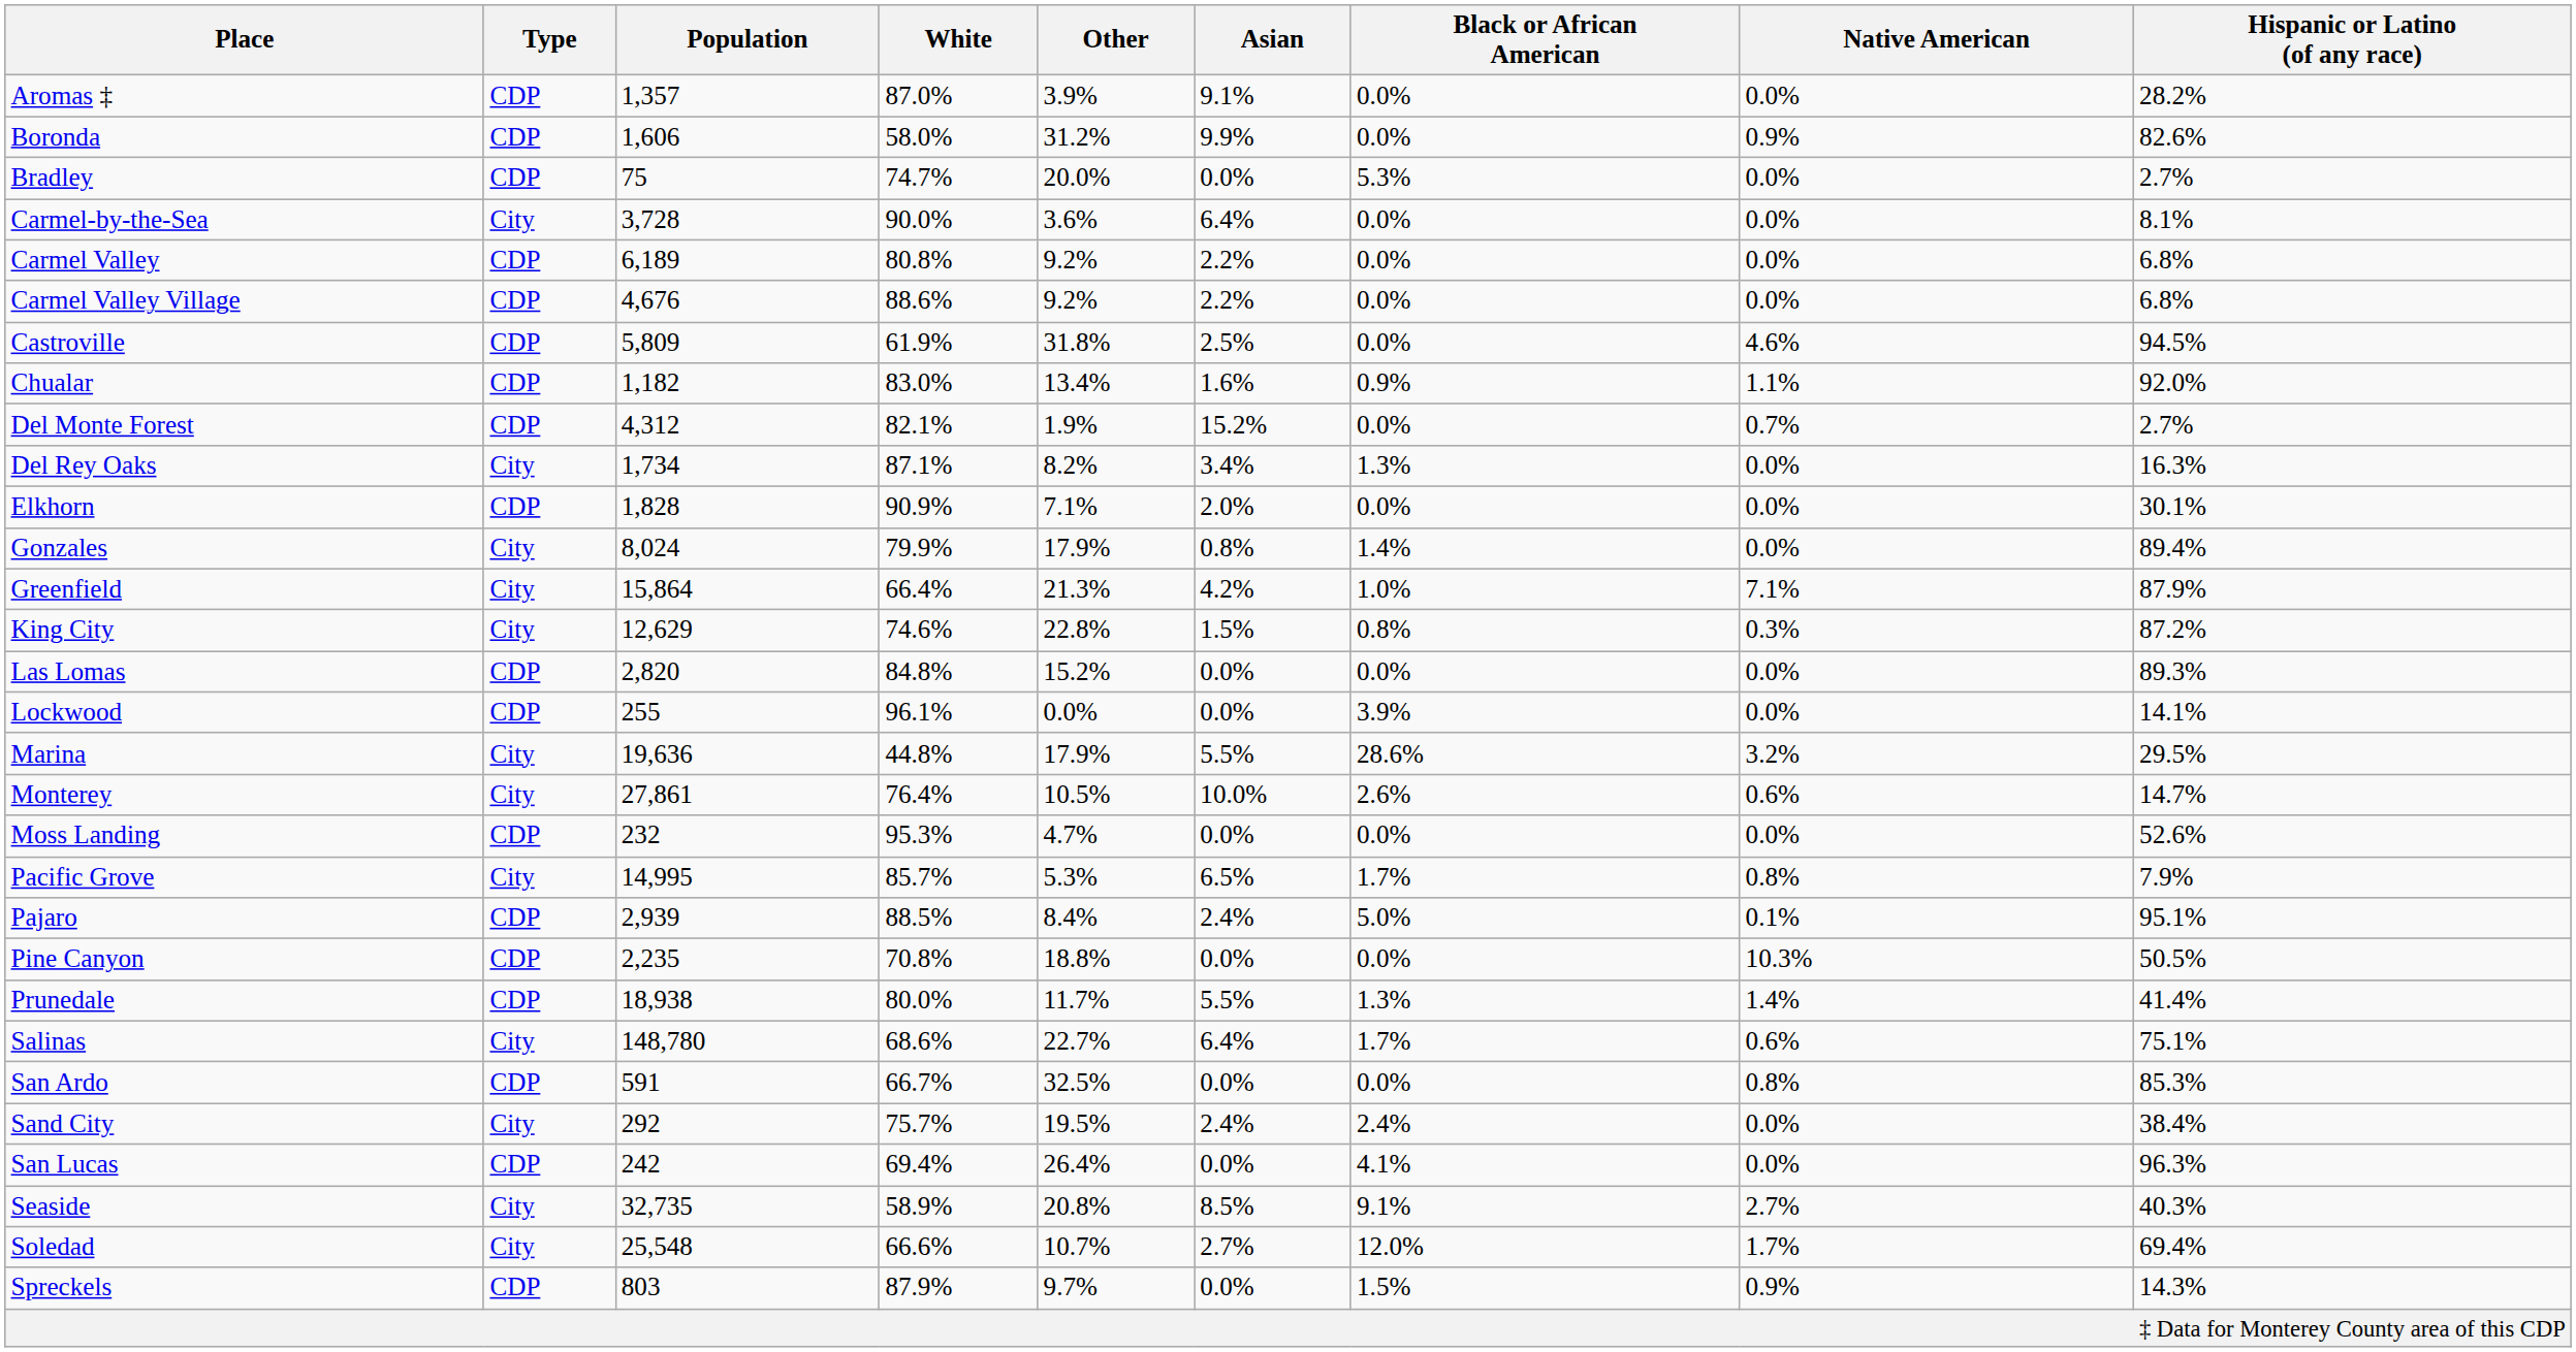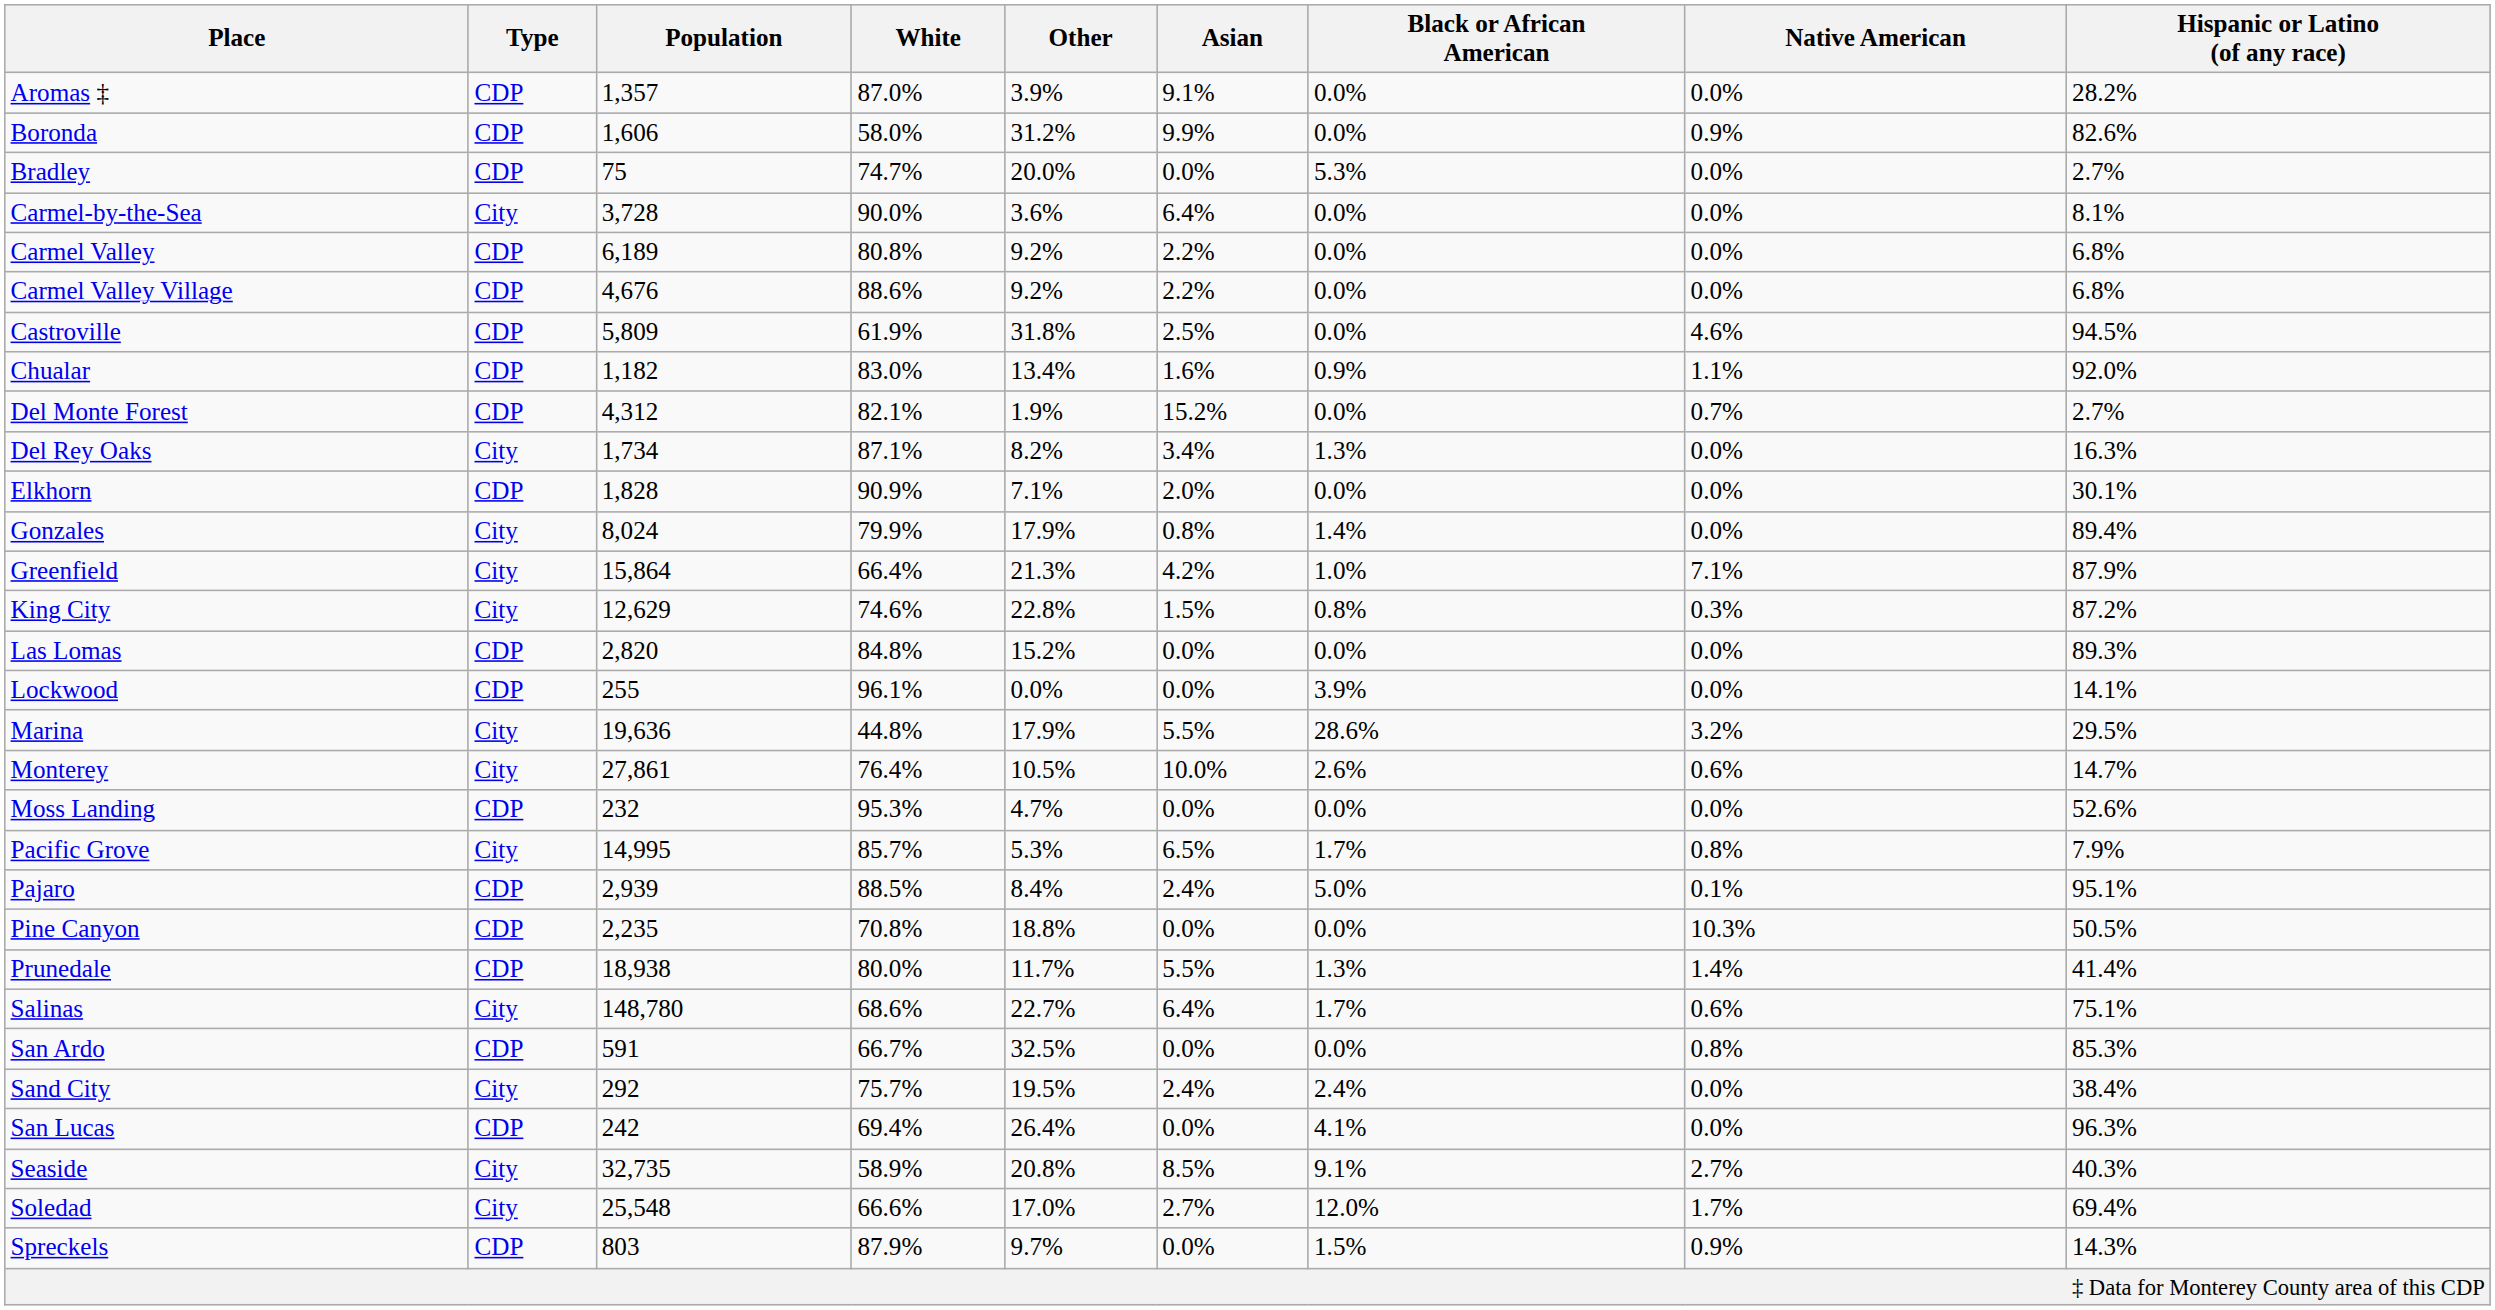 <table class="wikitable collapsible collapsed sortable" style="width: 100%;">
 <tr>
 <th>Place</th>
 <th>Type</th>
 <th data-sort-type="number">Population</th>
 <th data-sort-type="number">White</th>
 <th data-sort-type="number">Other<br></th>
 <th data-sort-type="number">Asian</th>
 <th data-sort-type="number">Black or African<br>American</th>
 <th data-sort-type="number">Native American<br></th>
 <th data-sort-type="number">Hispanic or Latino<br>(of any race)</th>
 </tr>
 <tr>
 <td><a href='#'>Aromas</a> ‡</td>
 <td><a href='#'>CDP</a></td>
 <td>1,357</td>
 <td>87.0%</td>
 <td>3.9%</td>
 <td>9.1%</td>
 <td>0.0%</td>
 <td>0.0%</td>
 <td>28.2%</td>
 </tr>
 <tr>
 <td><a href='#'>Boronda</a></td>
 <td><a href='#'>CDP</a></td>
 <td>1,606</td>
 <td>58.0%</td>
 <td>31.2%</td>
 <td>9.9%</td>
 <td>0.0%</td>
 <td>0.9%</td>
 <td>82.6%</td>
 </tr>
 <tr>
 <td><a href='#'>Bradley</a></td>
 <td><a href='#'>CDP</a></td>
 <td>75</td>
 <td>74.7%</td>
 <td>20.0%</td>
 <td>0.0%</td>
 <td>5.3%</td>
 <td>0.0%</td>
 <td>2.7%</td>
 </tr>
 <tr>
 <td><a href='#'>Carmel-by-the-Sea</a></td>
 <td><a href='#'>City</a></td>
 <td>3,728</td>
 <td>90.0%</td>
 <td>3.6%</td>
 <td>6.4%</td>
 <td>0.0%</td>
 <td>0.0%</td>
 <td>8.1%</td>
 </tr>
 <tr>
 <td><a href='#'>Carmel Valley</a></td>
 <td><a href='#'>CDP</a></td>
 <td>6,189</td>
 <td>80.8%</td>
 <td>9.2%</td>
 <td>2.2%</td>
 <td>0.0%</td>
 <td>0.0%</td>
 <td>6.8%</td>
 </tr>
 <tr>
 <td><a href='#'>Carmel Valley Village</a></td>
 <td><a href='#'>CDP</a></td>
 <td>4,676</td>
 <td>88.6%</td>
 <td>9.2%</td>
 <td>2.2%</td>
 <td>0.0%</td>
 <td>0.0%</td>
 <td>6.8%</td>
 </tr>
 <tr>
 <td><a href='#'>Castroville</a></td>
 <td><a href='#'>CDP</a></td>
 <td>5,809</td>
 <td>61.9%</td>
 <td>31.8%</td>
 <td>2.5%</td>
 <td>0.0%</td>
 <td>4.6%</td>
 <td>94.5%</td>
 </tr>
 <tr>
 <td><a href='#'>Chualar</a></td>
 <td><a href='#'>CDP</a></td>
 <td>1,182</td>
 <td>83.0%</td>
 <td>13.4%</td>
 <td>1.6%</td>
 <td>0.9%</td>
 <td>1.1%</td>
 <td>92.0%</td>
 </tr>
 <tr>
 <td><a href='#'>Del Monte Forest</a></td>
 <td><a href='#'>CDP</a></td>
 <td>4,312</td>
 <td>82.1%</td>
 <td>1.9%</td>
 <td>15.2%</td>
 <td>0.0%</td>
 <td>0.7%</td>
 <td>2.7%</td>
 </tr>
 <tr>
 <td><a href='#'>Del Rey Oaks</a></td>
 <td><a href='#'>City</a></td>
 <td>1,734</td>
 <td>87.1%</td>
 <td>8.2%</td>
 <td>3.4%</td>
 <td>1.3%</td>
 <td>0.0%</td>
 <td>16.3%</td>
 </tr>
 <tr>
 <td><a href='#'>Elkhorn</a></td>
 <td><a href='#'>CDP</a></td>
 <td>1,828</td>
 <td>90.9%</td>
 <td>7.1%</td>
 <td>2.0%</td>
 <td>0.0%</td>
 <td>0.0%</td>
 <td>30.1%</td>
 </tr>
 <tr>
 <td><a href='#'>Gonzales</a></td>
 <td><a href='#'>City</a></td>
 <td>8,024</td>
 <td>79.9%</td>
 <td>17.9%</td>
 <td>0.8%</td>
 <td>1.4%</td>
 <td>0.0%</td>
 <td>89.4%</td>
 </tr>
 <tr>
 <td><a href='#'>Greenfield</a></td>
 <td><a href='#'>City</a></td>
 <td>15,864</td>
 <td>66.4%</td>
 <td>21.3%</td>
 <td>4.2%</td>
 <td>1.0%</td>
 <td>7.1%</td>
 <td>87.9%</td>
 </tr>
 <tr>
 <td><a href='#'>King City</a></td>
 <td><a href='#'>City</a></td>
 <td>12,629</td>
 <td>74.6%</td>
 <td>22.8%</td>
 <td>1.5%</td>
 <td>0.8%</td>
 <td>0.3%</td>
 <td>87.2%</td>
 </tr>
 <tr>
 <td><a href='#'>Las Lomas</a></td>
 <td><a href='#'>CDP</a></td>
 <td>2,820</td>
 <td>84.8%</td>
 <td>15.2%</td>
 <td>0.0%</td>
 <td>0.0%</td>
 <td>0.0%</td>
 <td>89.3%</td>
 </tr>
 <tr>
 <td><a href='#'>Lockwood</a></td>
 <td><a href='#'>CDP</a></td>
 <td>255</td>
 <td>96.1%</td>
 <td>0.0%</td>
 <td>0.0%</td>
 <td>3.9%</td>
 <td>0.0%</td>
 <td>14.1%</td>
 </tr>
 <tr>
 <td><a href='#'>Marina</a></td>
 <td><a href='#'>City</a></td>
 <td>19,636</td>
 <td>44.8%</td>
 <td>17.9%</td>
 <td>5.5%</td>
 <td>28.6%</td>
 <td>3.2%</td>
 <td>29.5%</td>
 </tr>
 <tr>
 <td><a href='#'>Monterey</a></td>
 <td><a href='#'>City</a></td>
 <td>27,861</td>
 <td>76.4%</td>
 <td>10.5%</td>
 <td>10.0%</td>
 <td>2.6%</td>
 <td>0.6%</td>
 <td>14.7%</td>
 </tr>
 <tr>
 <td><a href='#'>Moss Landing</a></td>
 <td><a href='#'>CDP</a></td>
 <td>232</td>
 <td>95.3%</td>
 <td>4.7%</td>
 <td>0.0%</td>
 <td>0.0%</td>
 <td>0.0%</td>
 <td>52.6%</td>
 </tr>
 <tr>
 <td><a href='#'>Pacific Grove</a></td>
 <td><a href='#'>City</a></td>
 <td>14,995</td>
 <td>85.7%</td>
 <td>5.3%</td>
 <td>6.5%</td>
 <td>1.7%</td>
 <td>0.8%</td>
 <td>7.9%</td>
 </tr>
 <tr>
 <td><a href='#'>Pajaro</a></td>
 <td><a href='#'>CDP</a></td>
 <td>2,939</td>
 <td>88.5%</td>
 <td>8.4%</td>
 <td>2.4%</td>
 <td>5.0%</td>
 <td>0.1%</td>
 <td>95.1%</td>
 </tr>
 <tr>
 <td><a href='#'>Pine Canyon</a></td>
 <td><a href='#'>CDP</a></td>
 <td>2,235</td>
 <td>70.8%</td>
 <td>18.8%</td>
 <td>0.0%</td>
 <td>0.0%</td>
 <td>10.3%</td>
 <td>50.5%</td>
 </tr>
 <tr>
 <td><a href='#'>Prunedale</a></td>
 <td><a href='#'>CDP</a></td>
 <td>18,938</td>
 <td>80.0%</td>
 <td>11.7%</td>
 <td>5.5%</td>
 <td>1.3%</td>
 <td>1.4%</td>
 <td>41.4%</td>
 </tr>
 <tr>
 <td><a href='#'>Salinas</a></td>
 <td><a href='#'>City</a></td>
 <td>148,780</td>
 <td>68.6%</td>
 <td>22.7%</td>
 <td>6.4%</td>
 <td>1.7%</td>
 <td>0.6%</td>
 <td>75.1%</td>
 </tr>
 <tr>
 <td><a href='#'>San Ardo</a></td>
 <td><a href='#'>CDP</a></td>
 <td>591</td>
 <td>66.7%</td>
 <td>32.5%</td>
 <td>0.0%</td>
 <td>0.0%</td>
 <td>0.8%</td>
 <td>85.3%</td>
 </tr>
 <tr>
 <td><a href='#'>Sand City</a></td>
 <td><a href='#'>City</a></td>
 <td>292</td>
 <td>75.7%</td>
 <td>19.5%</td>
 <td>2.4%</td>
 <td>2.4%</td>
 <td>0.0%</td>
 <td>38.4%</td>
 </tr>
 <tr>
 <td><a href='#'>San Lucas</a></td>
 <td><a href='#'>CDP</a></td>
 <td>242</td>
 <td>69.4%</td>
 <td>26.4%</td>
 <td>0.0%</td>
 <td>4.1%</td>
 <td>0.0%</td>
 <td>96.3%</td>
 </tr>
 <tr>
 <td><a href='#'>Seaside</a></td>
 <td><a href='#'>City</a></td>
 <td>32,735</td>
 <td>58.9%</td>
 <td>20.8%</td>
 <td>8.5%</td>
 <td>9.1%</td>
 <td>2.7%</td>
 <td>40.3%</td>
 </tr>
 <tr>
 <td><a href='#'>Soledad</a></td>
 <td><a href='#'>City</a></td>
 <td>25,548</td>
 <td>66.6%</td>
-<td>10.7%</td>
+<td>17.0%</td>
 <td>2.7%</td>
 <td>12.0%</td>
 <td>1.7%</td>
 <td>69.4%</td>
 </tr>
 <tr>
 <td><a href='#'>Spreckels</a></td>
 <td><a href='#'>CDP</a></td>
 <td>803</td>
 <td>87.9%</td>
 <td>9.7%</td>
 <td>0.0%</td>
 <td>1.5%</td>
 <td>0.9%</td>
 <td>14.3%</td>
 </tr>
 <tr>
 <th colspan=9 style="text-align: right; font-weight: normal; font-size: 90%;">‡ Data for Monterey County area of this CDP</th>
 </tr>
 </table>
